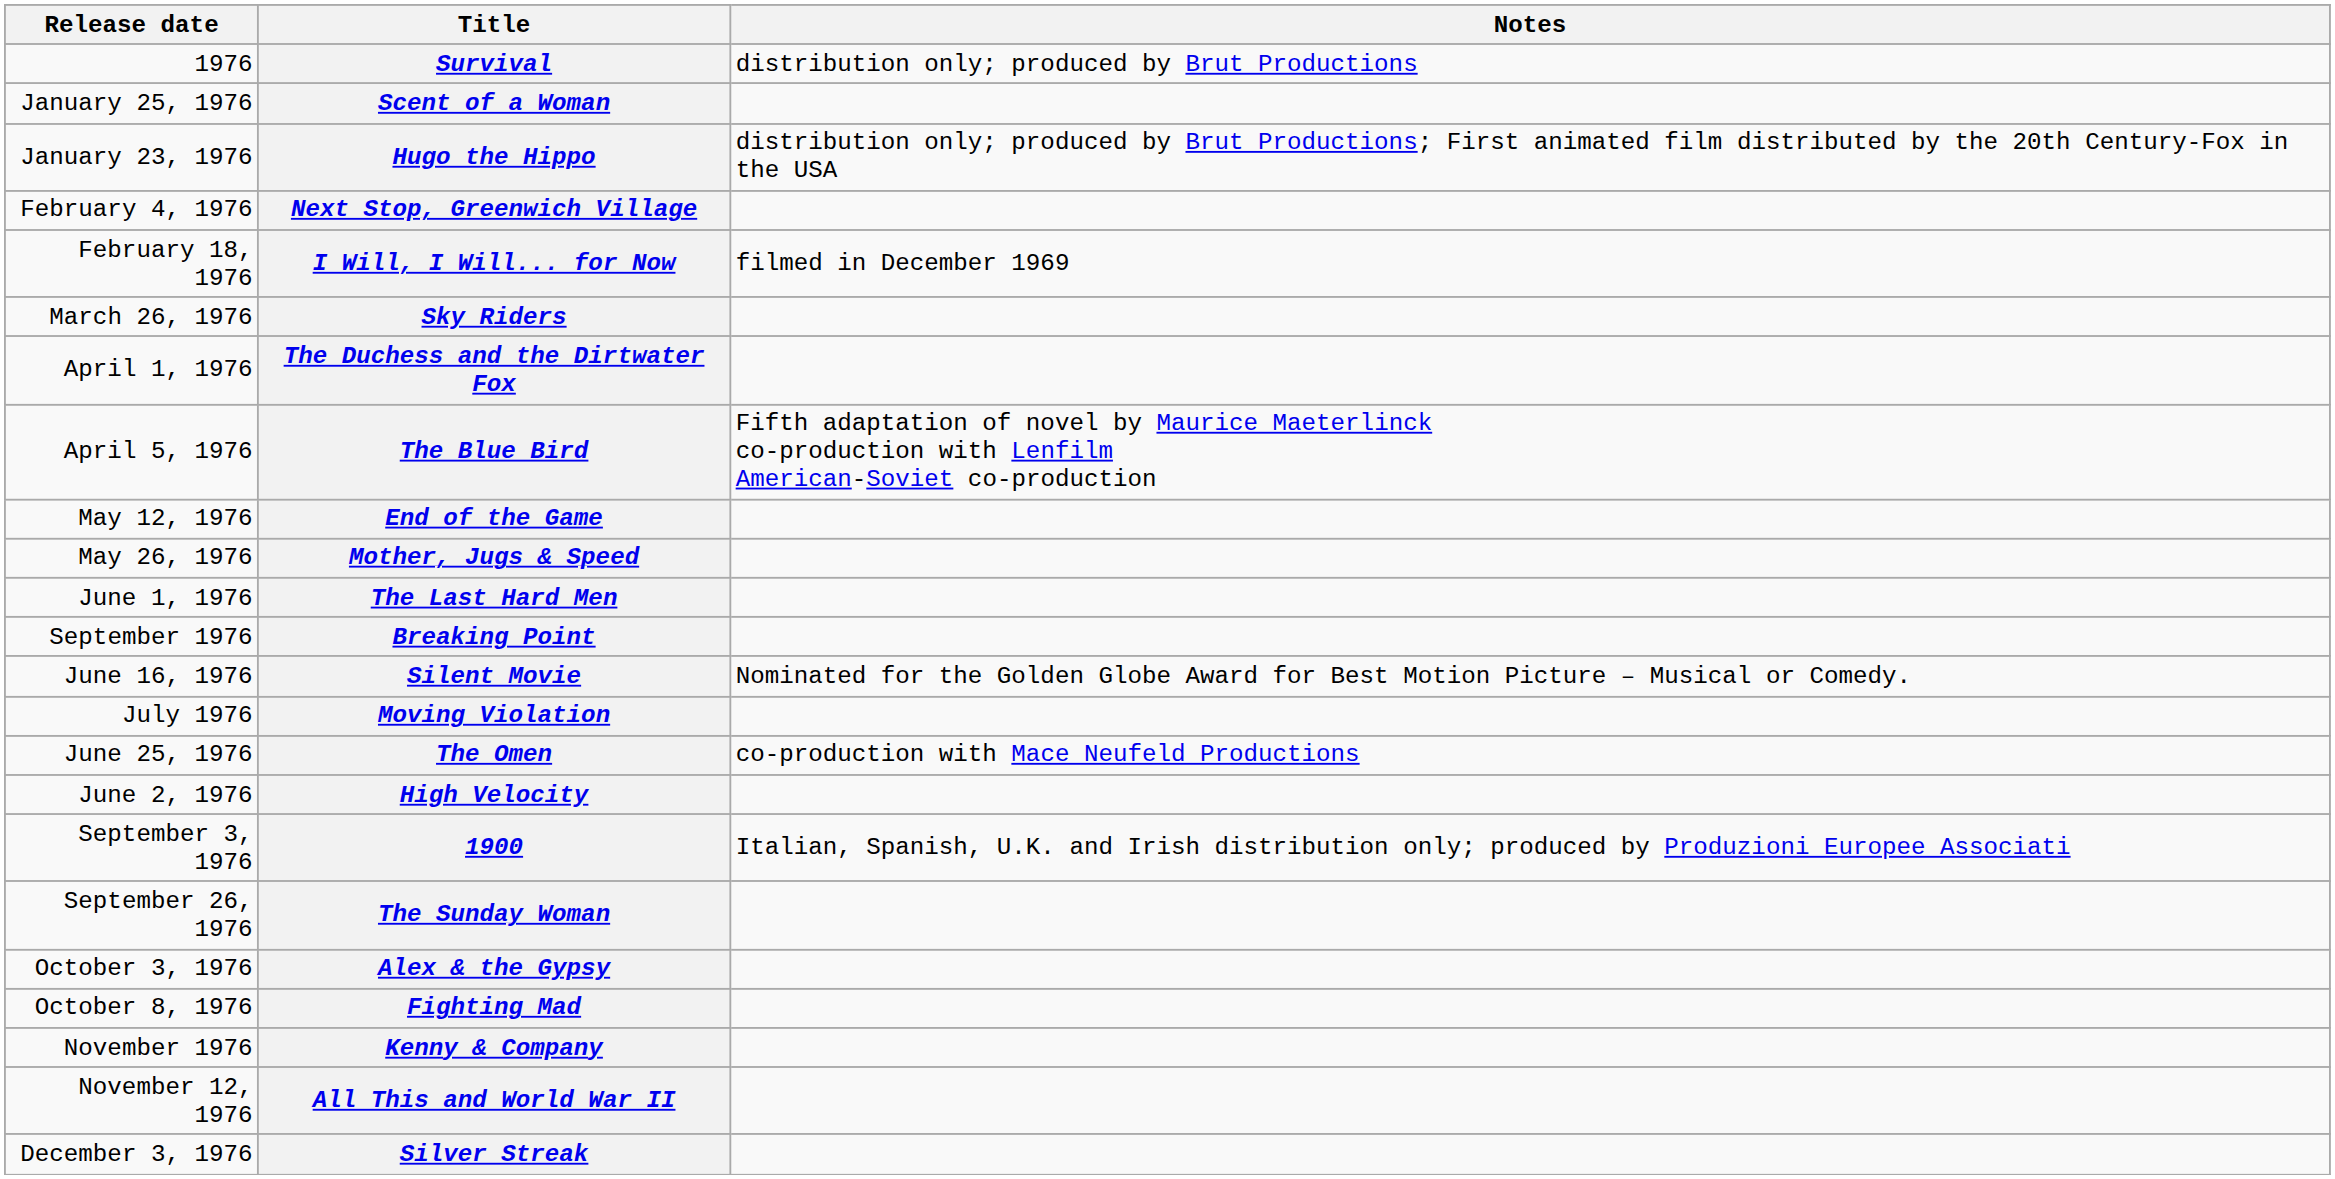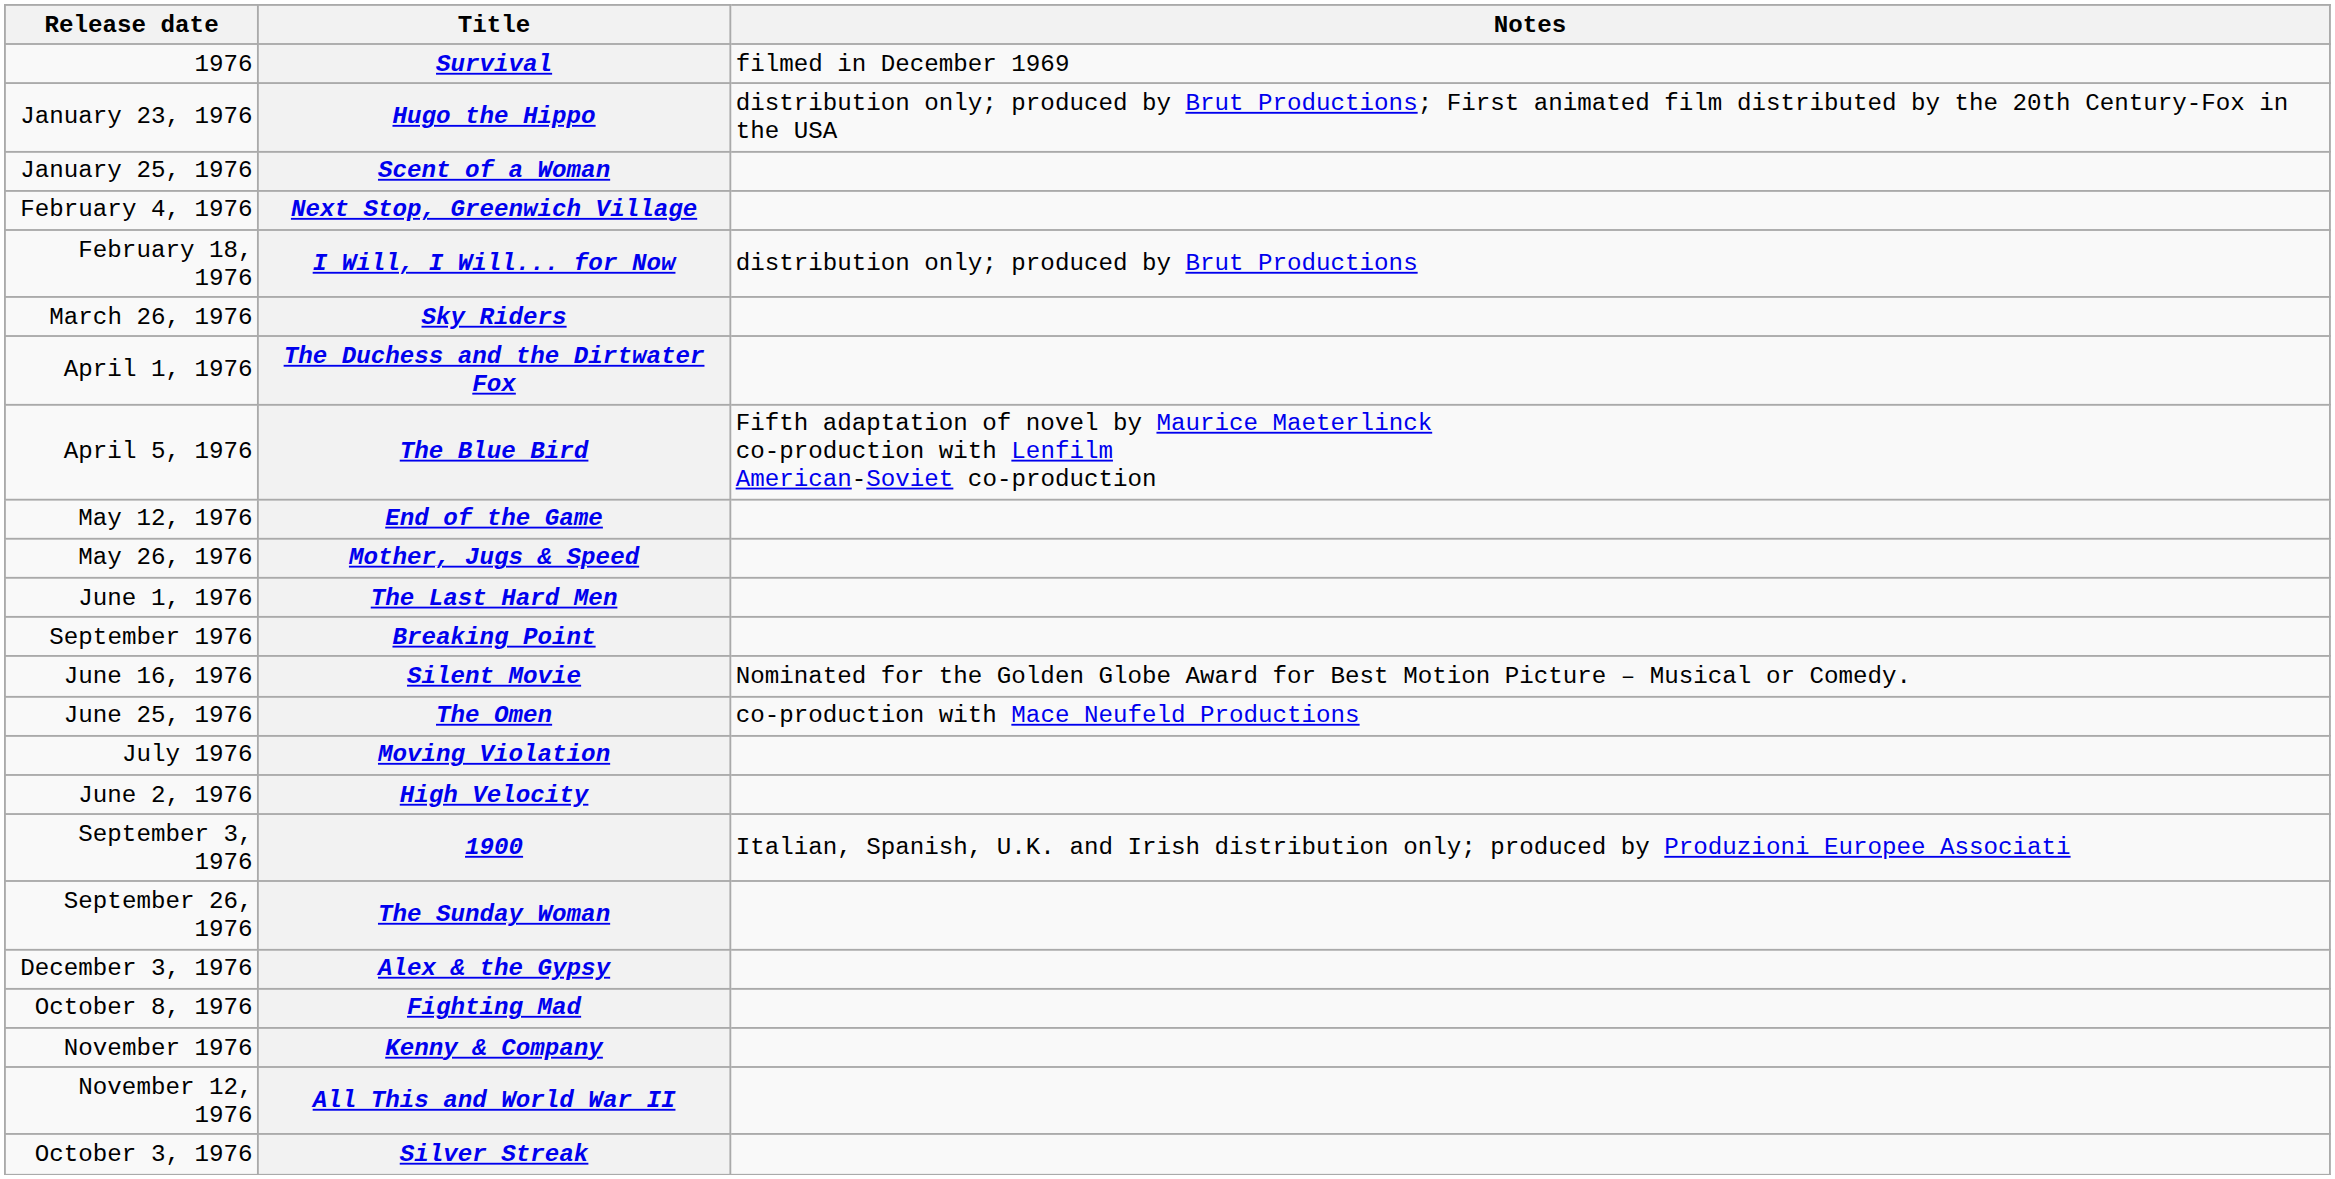 <table class="wikitable plainrowheaders sortable">
 <tr>
 <th scope="col" style="width:130px;">Release date</th>
 <th scope="col">Title</th>
 <th scope="col" class="unsortable">Notes</th>
 </tr>
 <tr>
 <td style="text-align:right;">1976</td>
 <th scope="row"><em><a href='#'>Survival</a></em></th>
-<td>distribution only; produced by <a href='#'>Brut Productions</a></td>
+<td>filmed in December 1969</td>
+</tr>
+<tr>
+<td style="text-align:right;">January 23, 1976</td>
+<th scope="row"><em><a href='#'>Hugo the Hippo</a></em></th>
+<td>distribution only; produced by <a href='#'>Brut Productions</a>; First animated film distributed by the 20th Century-Fox in the USA</td>
 </tr>
 <tr>
 <td style="text-align:right;">January 25, 1976</td>
 <th scope="row"><em><a href='#'>Scent of a Woman</a></em></th>
 <td></td>
-</tr>
-<tr>
-<td style="text-align:right;">January 23, 1976</td>
-<th scope="row"><em><a href='#'>Hugo the Hippo</a></em></th>
-<td>distribution only; produced by <a href='#'>Brut Productions</a>; First animated film distributed by the 20th Century-Fox in the USA</td>
 </tr>
 <tr>
 <td style="text-align:right;">February 4, 1976</td>
 <th scope="row"><em><a href='#'>Next Stop, Greenwich Village</a></em></th>
 <td></td>
 </tr>
 <tr>
 <td style="text-align:right;">February 18, 1976</td>
 <th scope="row"><em><a href='#'>I Will, I Will... for Now</a></em></th>
-<td>filmed in December 1969</td>
+<td>distribution only; produced by <a href='#'>Brut Productions</a></td>
 </tr>
 <tr>
 <td style="text-align:right;">March 26, 1976</td>
 <th scope="row"><em><a href='#'>Sky Riders</a></em></th>
 <td></td>
 </tr>
 <tr>
 <td style="text-align:right;">April 1, 1976</td>
 <th scope="row"><em><a href='#'>The Duchess and the Dirtwater Fox</a></em></th>
 <td></td>
 </tr>
 <tr>
 <td style="text-align:right;">April 5, 1976</td>
 <th scope="row"><em><a href='#'>The Blue Bird</a></em></th>
 <td>Fifth adaptation of novel by <a href='#'>Maurice Maeterlinck</a><br>co-production with <a href='#'>Lenfilm</a><br><a href='#'>American</a>-<a href='#'>Soviet</a> co-production</td>
 </tr>
 <tr>
 <td style="text-align:right;">May 12, 1976</td>
 <th scope="row"><em><a href='#'>End of the Game</a></em></th>
 <td></td>
 </tr>
 <tr>
 <td style="text-align:right;">May 26, 1976</td>
 <th scope="row"><em><a href='#'>Mother, Jugs & Speed</a></em></th>
 <td></td>
 </tr>
 <tr>
 <td style="text-align:right;">June 1, 1976</td>
 <th scope="row"><em><a href='#'>The Last Hard Men</a></em></th>
 <td></td>
 </tr>
 <tr>
 <td style="text-align:right;">September 1976</td>
 <th scope="row"><em><a href='#'>Breaking Point</a></em></th>
 <td></td>
 </tr>
 <tr>
 <td style="text-align:right;">June 16, 1976</td>
 <th scope="row"><em><a href='#'>Silent Movie</a></em></th>
 <td>Nominated for the Golden Globe Award for Best Motion Picture – Musical or Comedy.</td>
 </tr>
 <tr>
+<td style="text-align:right;">June 25, 1976</td>
+<th scope="row"><em><a href='#'>The Omen</a></em></th>
+<td>co-production with <a href='#'>Mace Neufeld Productions</a></td>
+</tr>
+<tr>
 <td style="text-align:right;">July 1976</td>
 <th scope="row"><em><a href='#'>Moving Violation</a></em></th>
 <td></td>
-</tr>
-<tr>
-<td style="text-align:right;">June 25, 1976</td>
-<th scope="row"><em><a href='#'>The Omen</a></em></th>
-<td>co-production with <a href='#'>Mace Neufeld Productions</a></td>
 </tr>
 <tr>
 <td style="text-align:right;">June 2, 1976</td>
 <th scope="row"><em><a href='#'>High Velocity</a></em></th>
 <td></td>
 </tr>
 <tr>
 <td style="text-align:right;">September 3, 1976</td>
 <th scope="row"><em><a href='#'>1900</a></em></th>
 <td>Italian, Spanish, U.K. and Irish distribution only; produced by <a href='#'>Produzioni Europee Associati</a></td>
 </tr>
 <tr>
 <td style="text-align:right;">September 26, 1976</td>
 <th scope="row"><em><a href='#'>The Sunday Woman</a></em></th>
 <td></td>
 </tr>
 <tr>
-<td style="text-align:right;">October 3, 1976</td>
+<td style="text-align:right;">December 3, 1976</td>
 <th scope="row"><em><a href='#'>Alex & the Gypsy</a></em></th>
 <td></td>
 </tr>
 <tr>
 <td style="text-align:right;">October 8, 1976</td>
 <th scope="row"><em><a href='#'>Fighting Mad</a></em></th>
 <td></td>
 </tr>
 <tr>
 <td style="text-align:right;">November 1976</td>
 <th scope="row"><em><a href='#'>Kenny & Company</a></em></th>
 <td></td>
 </tr>
 <tr>
 <td style="text-align:right;">November 12, 1976</td>
 <th scope="row"><em><a href='#'>All This and World War II</a></em></th>
 <td></td>
 </tr>
 <tr>
-<td style="text-align:right;">December 3, 1976</td>
+<td style="text-align:right;">October 3, 1976</td>
 <th scope="row"><em><a href='#'>Silver Streak</a></em></th>
 <td></td>
 </tr>
 <tr>
 </tr>
 </table>
